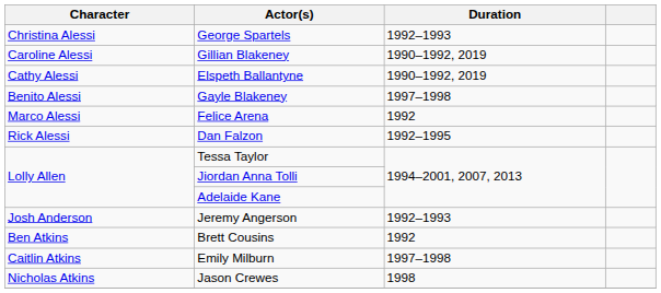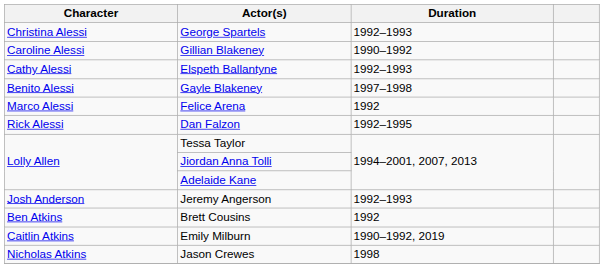 <table class="wikitable">
 <tr>
 <th scope="col" width="230">Character</th>
 <th scope="col" width="230">Actor(s)</th>
 <th scope="col" width="270">Duration</th>
 <th scope="col" width="55"></th>
 </tr>
 <tr>
 <td><a href='#'>Christina Alessi</a></td>
 <td><a href='#'>George Spartels</a></td>
 <td>1992–1993</td>
 <td></td>
 </tr>
 <tr>
 <td><a href='#'>Caroline Alessi</a></td>
 <td><a href='#'>Gillian Blakeney</a></td>
-<td>1990–1992, 2019</td>
+<td>1990–1992</td>
 <td></td>
 </tr>
 <tr>
 <td><a href='#'>Cathy Alessi</a></td>
 <td><a href='#'>Elspeth Ballantyne</a></td>
-<td>1990–1992, 2019</td>
+<td>1992–1993</td>
 <td></td>
 </tr>
 <tr>
 <td><a href='#'>Benito Alessi</a></td>
 <td><a href='#'>Gayle Blakeney</a></td>
 <td>1997–1998</td>
 <td></td>
 </tr>
 <tr>
 <td><a href='#'>Marco Alessi</a></td>
 <td><a href='#'>Felice Arena</a></td>
 <td>1992</td>
 <td></td>
 </tr>
 <tr>
 <td><a href='#'>Rick Alessi</a></td>
 <td><a href='#'>Dan Falzon</a></td>
 <td>1992–1995</td>
 <td></td>
 </tr>
 <tr>
 <td rowspan="3"><a href='#'>Lolly Allen</a></td>
 <td>Tessa Taylor</td>
 <td rowspan="3">1994–2001, 2007, 2013</td>
 <td rowspan="3"></td>
 </tr>
 <tr>
 <td><a href='#'>Jiordan Anna Tolli</a></td>
 </tr>
 <tr>
 <td><a href='#'>Adelaide Kane</a></td>
 </tr>
 <tr>
 <td><a href='#'>Josh Anderson</a></td>
 <td>Jeremy Angerson</td>
 <td>1992–1993</td>
 <td></td>
 </tr>
 <tr>
 <td><a href='#'>Ben Atkins</a></td>
 <td>Brett Cousins</td>
 <td>1992</td>
 <td></td>
 </tr>
 <tr>
 <td><a href='#'>Caitlin Atkins</a></td>
 <td>Emily Milburn</td>
-<td>1997–1998</td>
+<td>1990–1992, 2019</td>
 <td></td>
 </tr>
 <tr>
 <td><a href='#'>Nicholas Atkins</a></td>
 <td>Jason Crewes</td>
 <td>1998</td>
 <td></td>
 </tr>
 <tr>
 </tr>
 </table>
